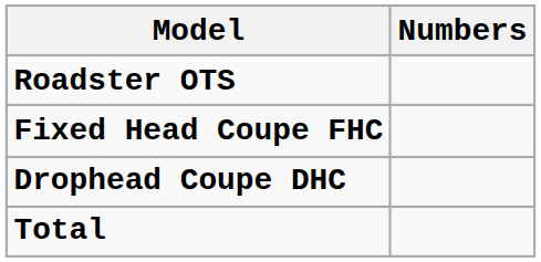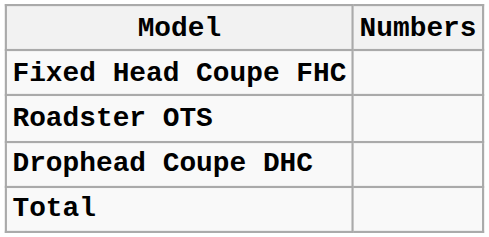 <table style="margin:auto;"  class="wikitable">
 <tr>
 <th>Model</th>
 <th>Numbers</th>
 </tr>
 <tr>
-<td><strong>Roadster OTS</strong></td>
+<td><strong>Fixed Head Coupe FHC</strong></td>
 <td></td>
 </tr>
 <tr>
-<td><strong>Fixed Head Coupe FHC</strong></td>
+<td><strong>Roadster OTS</strong></td>
 <td></td>
 </tr>
 <tr>
 <td><strong>Drophead Coupe DHC</strong></td>
 <td></td>
 </tr>
 <tr>
 <td><strong>Total</strong></td>
 <td></td>
 </tr>
 </table>
